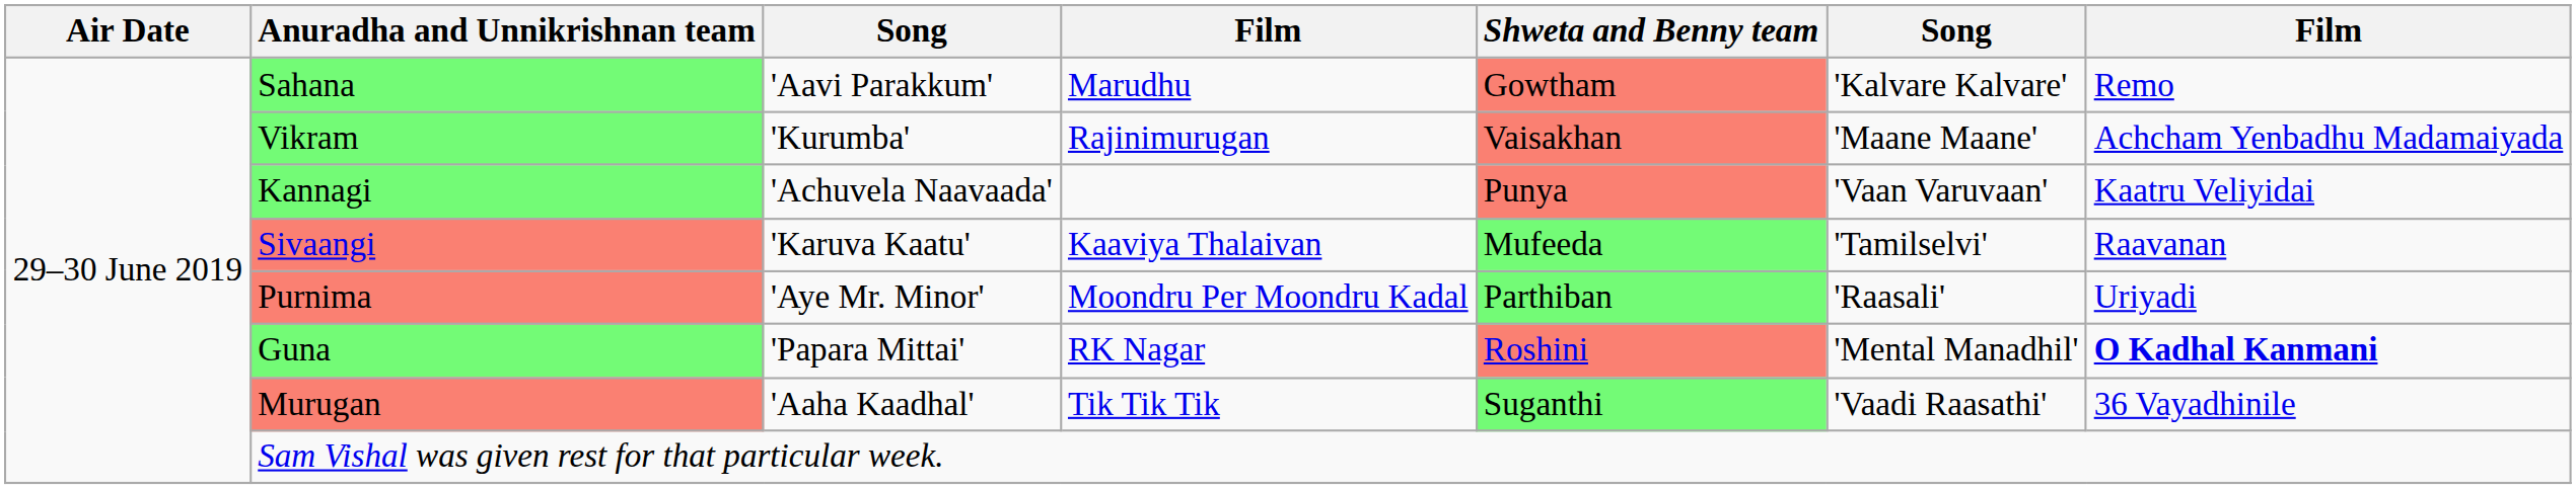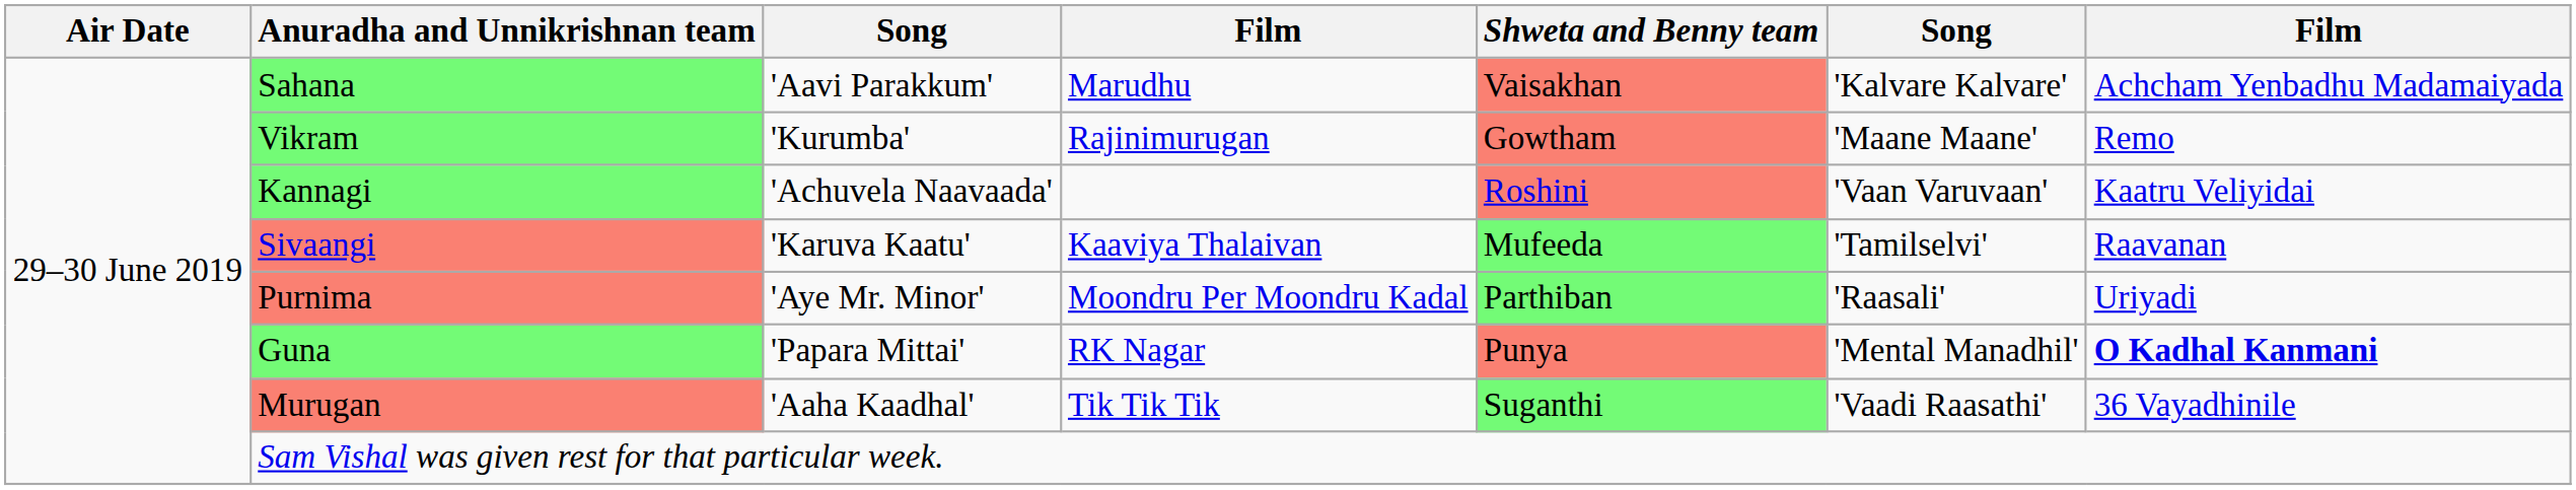 <table class="wikitable sortable">
 <tr>
 <th>Air Date</th>
 <th>Anuradha and Unnikrishnan team</th>
 <th>Song</th>
 <th>Film</th>
 <th><em>Shweta and Benny team</em></th>
 <th>Song</th>
 <th>Film</th>
 </tr>
 <tr>
 <td rowspan="8">29–30 June 2019</td>
 <td style="background:#73FB76;">Sahana</td>
 <td>'Aavi Parakkum'</td>
 <td><a href='#'>Marudhu</a></td>
-<td style="background:salmon">Gowtham</td>
+<td style="background:salmon">Vaisakhan</td>
 <td>'Kalvare Kalvare'</td>
-<td><a href='#'>Remo</a></td>
+<td><a href='#'>Achcham Yenbadhu Madamaiyada</a></td>
 </tr>
 <tr>
 <td style="background:#73FB76;">Vikram</td>
 <td>'Kurumba'</td>
 <td><a href='#'>Rajinimurugan</a></td>
-<td style="background:salmon">Vaisakhan</td>
+<td style="background:salmon">Gowtham</td>
 <td>'Maane Maane'</td>
-<td><a href='#'>Achcham Yenbadhu Madamaiyada</a></td>
+<td><a href='#'>Remo</a></td>
 </tr>
 <tr>
 <td style="background:#73FB76;">Kannagi</td>
 <td>'Achuvela Naavaada'</td>
 <td></td>
-<td style="background:salmon">Punya</td>
+<td style="background:salmon"><a href='#'>Roshini</a></td>
 <td>'Vaan Varuvaan'</td>
 <td><a href='#'>Kaatru Veliyidai</a></td>
 </tr>
 <tr>
 <td style="background:salmon"><a href='#'>Sivaangi</a></td>
 <td>'Karuva Kaatu'</td>
 <td><a href='#'>Kaaviya Thalaivan</a></td>
 <td style="background:#73FB76;">Mufeeda</td>
 <td>'Tamilselvi'</td>
 <td><a href='#'>Raavanan</a></td>
 </tr>
 <tr>
 <td style="background:salmon">Purnima</td>
 <td>'Aye Mr. Minor'</td>
 <td><a href='#'>Moondru Per Moondru Kadal</a></td>
 <td style="background:#73FB76">Parthiban</td>
 <td>'Raasali'</td>
 <td><a href='#'>Uriyadi</a></td>
 </tr>
 <tr>
 <td style="background:#73FB76;">Guna</td>
 <td>'Papara Mittai'</td>
 <td><a href='#'>RK Nagar</a></td>
-<td style="background:salmon"><a href='#'>Roshini</a></td>
+<td style="background:salmon">Punya</td>
 <td>'Mental Manadhil'</td>
 <td><strong><a href='#'>O Kadhal Kanmani</a></strong></td>
 </tr>
 <tr>
 <td style="background:salmon">Murugan</td>
 <td>'Aaha Kaadhal'</td>
 <td><a href='#'>Tik Tik Tik</a></td>
 <td style="background:#73FB76;">Suganthi</td>
 <td>'Vaadi Raasathi'</td>
 <td><a href='#'>36 Vayadhinile</a></td>
 </tr>
 <tr>
 <td colspan="6"><em><a href='#'>Sam Vishal</a> was given rest for that particular week.</em></td>
 </tr>
 <tr>
 </tr>
 </table>
